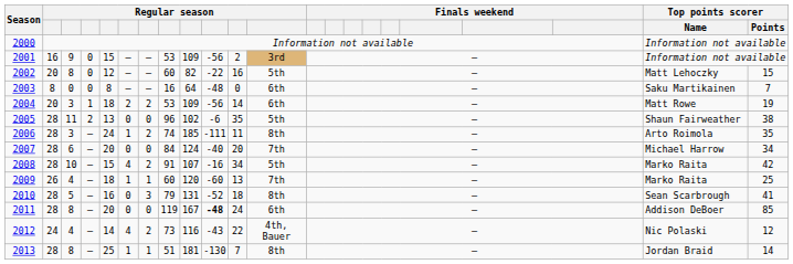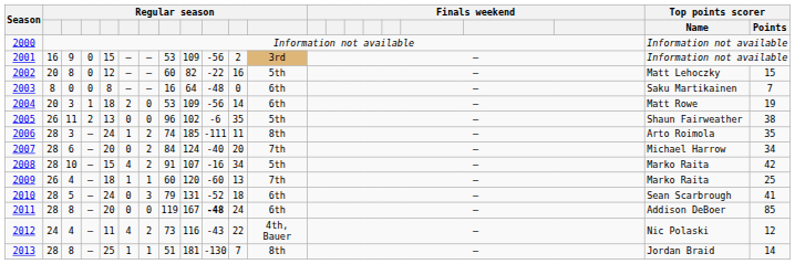 <table class="wikitable" style="text-align: center">
 <tr>
 <th rowspan="2" style="width:40px">Season</th>
 <th colspan="11">Regular season</th>
 <th colspan="8">Finals weekend</th>
 <th colspan="2">Top points scorer</th>
 </tr>
 <tr>
 <th width="20px"></th>
 <th width="20px"></th>
 <th width="20px"></th>
 <th width="20px"></th>
 <th width="22px"></th>
 <th width="22px"></th>
 <th width="20px"></th>
 <th width="20px"></th>
 <th width="22px"></th>
 <th width="20px"></th>
 <th width="76px"></th>
 <th width="20px"></th>
 <th width="20px"></th>
 <th width="20px"></th>
 <th width="20px"></th>
 <th width="20px"></th>
 <th width="80px"></th>
 <th width="120px"></th>
 <th width="120px"></th>
 <th>Name</th>
 <th>Points</th>
 </tr>
 <tr>
 <td><a href='#'>2000</a></td>
 <td colspan="19"><em>Information not available</em></td>
 <td colspan="2"><em>Information not available</em></td>
 </tr>
 <tr>
 <td><a href='#'>2001</a></td>
 <td>16</td>
 <td>9</td>
 <td>0</td>
 <td>15</td>
 <td>–</td>
 <td>–</td>
 <td>53</td>
 <td>109</td>
 <td>-56</td>
 <td>2</td>
 <td bgcolor="#deb678">3rd</td>
 <td colspan="8">–</td>
 <td colspan="2"><em>Information not available</em></td>
 </tr>
 <tr>
 <td><a href='#'>2002</a></td>
 <td>20</td>
 <td>8</td>
 <td>0</td>
 <td>12</td>
 <td>–</td>
 <td>–</td>
 <td>60</td>
 <td>82</td>
 <td>-22</td>
 <td>16</td>
 <td>5th</td>
 <td colspan="8">–</td>
 <td align="left"> Matt Lehoczky</td>
 <td>15</td>
 </tr>
 <tr>
 <td><a href='#'>2003</a></td>
 <td>8</td>
 <td>0</td>
 <td>0</td>
 <td>8</td>
 <td>–</td>
 <td>–</td>
 <td>16</td>
 <td>64</td>
 <td>-48</td>
 <td>0</td>
 <td>6th</td>
 <td colspan="8">–</td>
 <td align="left"> Saku Martikainen</td>
 <td>7</td>
 </tr>
 <tr>
 <td><a href='#'>2004</a></td>
 <td>20</td>
 <td>3</td>
 <td>1</td>
 <td>18</td>
 <td>2</td>
-<td>2</td>
+<td>0</td>
 <td>53</td>
 <td>109</td>
 <td>-56</td>
 <td>14</td>
 <td>6th</td>
 <td colspan="8">–</td>
 <td align="left"> Matt Rowe</td>
 <td>19</td>
 </tr>
 <tr>
 <td><a href='#'>2005</a></td>
-<td>28</td>
+<td>26</td>
 <td>11</td>
 <td>2</td>
 <td>13</td>
 <td>0</td>
 <td>0</td>
 <td>96</td>
 <td>102</td>
 <td>-6</td>
 <td>35</td>
 <td>5th</td>
 <td colspan="8">–</td>
 <td align="left"> Shaun Fairweather</td>
 <td>38</td>
 </tr>
 <tr>
 <td><a href='#'>2006</a></td>
 <td>28</td>
 <td>3</td>
 <td>–</td>
 <td>24</td>
 <td>1</td>
 <td>2</td>
 <td>74</td>
 <td>185</td>
 <td>-111</td>
 <td>11</td>
 <td>8th</td>
 <td colspan="8">–</td>
 <td align="left"> Arto Roimola</td>
 <td>35</td>
 </tr>
 <tr>
 <td><a href='#'>2007</a></td>
 <td>28</td>
 <td>6</td>
 <td>–</td>
 <td>20</td>
 <td>0</td>
-<td>0</td>
+<td>2</td>
 <td>84</td>
 <td>124</td>
 <td>-40</td>
 <td>20</td>
 <td>7th</td>
 <td colspan="8">–</td>
 <td align="left"> Michael Harrow</td>
 <td>34</td>
 </tr>
 <tr>
 <td><a href='#'>2008</a></td>
 <td>28</td>
 <td>10</td>
 <td>–</td>
 <td>15</td>
 <td>4</td>
 <td>2</td>
 <td>91</td>
 <td>107</td>
 <td>-16</td>
 <td>34</td>
 <td>5th</td>
 <td colspan="8">–</td>
 <td align="left"> Marko Raita</td>
 <td>42</td>
 </tr>
 <tr>
 <td><a href='#'>2009</a></td>
 <td>26</td>
 <td>4</td>
 <td>–</td>
 <td>18</td>
 <td>1</td>
 <td>1</td>
 <td>60</td>
 <td>120</td>
 <td>-60</td>
 <td>13</td>
 <td>7th</td>
 <td colspan="8">–</td>
 <td align="left"> Marko Raita</td>
 <td>25</td>
 </tr>
 <tr>
 <td><a href='#'>2010</a></td>
 <td>28</td>
 <td>5</td>
 <td>–</td>
-<td>16</td>
+<td>24</td>
 <td>0</td>
 <td>3</td>
 <td>79</td>
 <td>131</td>
 <td>-52</td>
 <td>18</td>
-<td>8th</td>
+<td>6th</td>
 <td colspan="8">–</td>
 <td align="left"> Sean Scarbrough</td>
 <td>41</td>
 </tr>
 <tr>
 <td><a href='#'>2011</a></td>
 <td>28</td>
 <td>8</td>
 <td>–</td>
 <td>20</td>
 <td>0</td>
 <td>0</td>
 <td>119</td>
 <td>167</td>
 <td><strong>-48</strong></td>
 <td>24</td>
 <td>6th</td>
 <td colspan="8">–</td>
 <td align="left"> Addison DeBoer</td>
 <td>85</td>
 </tr>
 <tr>
 <td><a href='#'>2012</a></td>
 <td>24</td>
 <td>4</td>
 <td>–</td>
-<td>14</td>
+<td>11</td>
 <td>4</td>
 <td>2</td>
 <td>73</td>
 <td>116</td>
 <td>-43</td>
 <td>22</td>
 <td>4th, Bauer</td>
 <td colspan="8">–</td>
 <td align="left"> Nic Polaski</td>
 <td>12</td>
 </tr>
 <tr>
 <td><a href='#'>2013</a></td>
 <td>28</td>
 <td>8</td>
 <td>–</td>
 <td>25</td>
 <td>1</td>
 <td>1</td>
 <td>51</td>
 <td>181</td>
 <td>-130</td>
 <td>7</td>
 <td>8th</td>
 <td colspan="8">–</td>
 <td align="left"> Jordan Braid</td>
 <td>14</td>
 </tr>
 </table>
